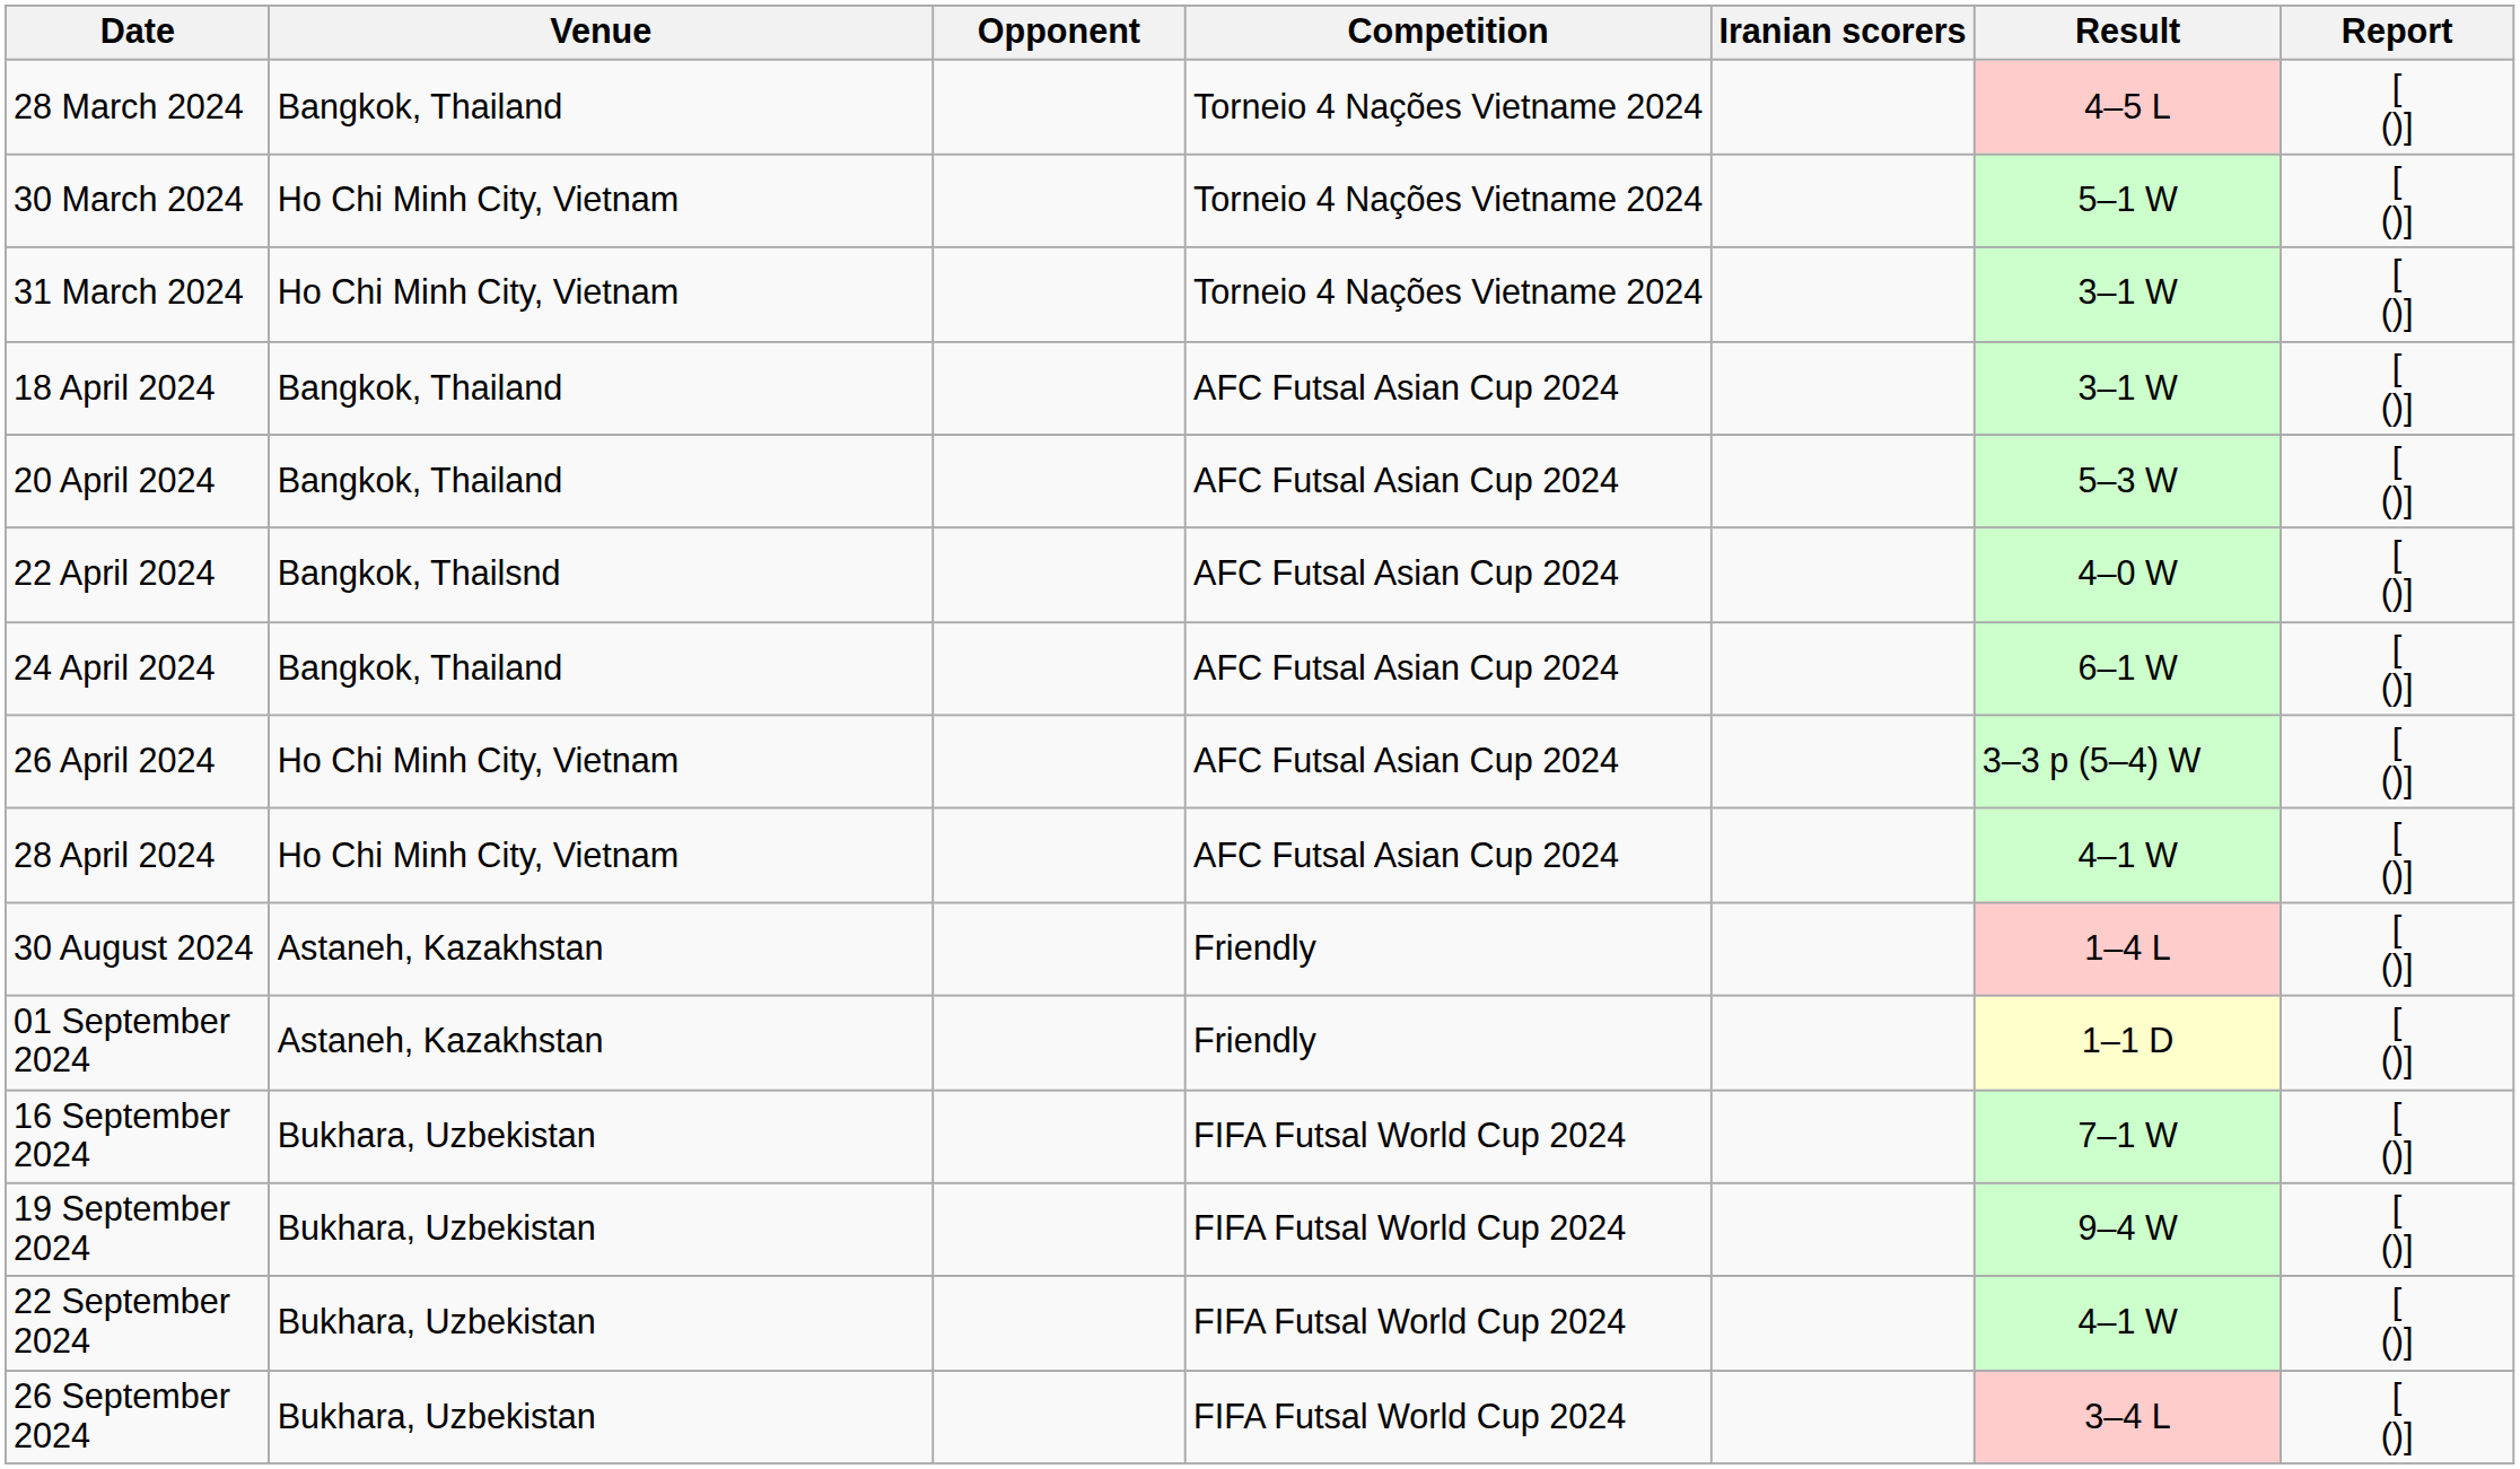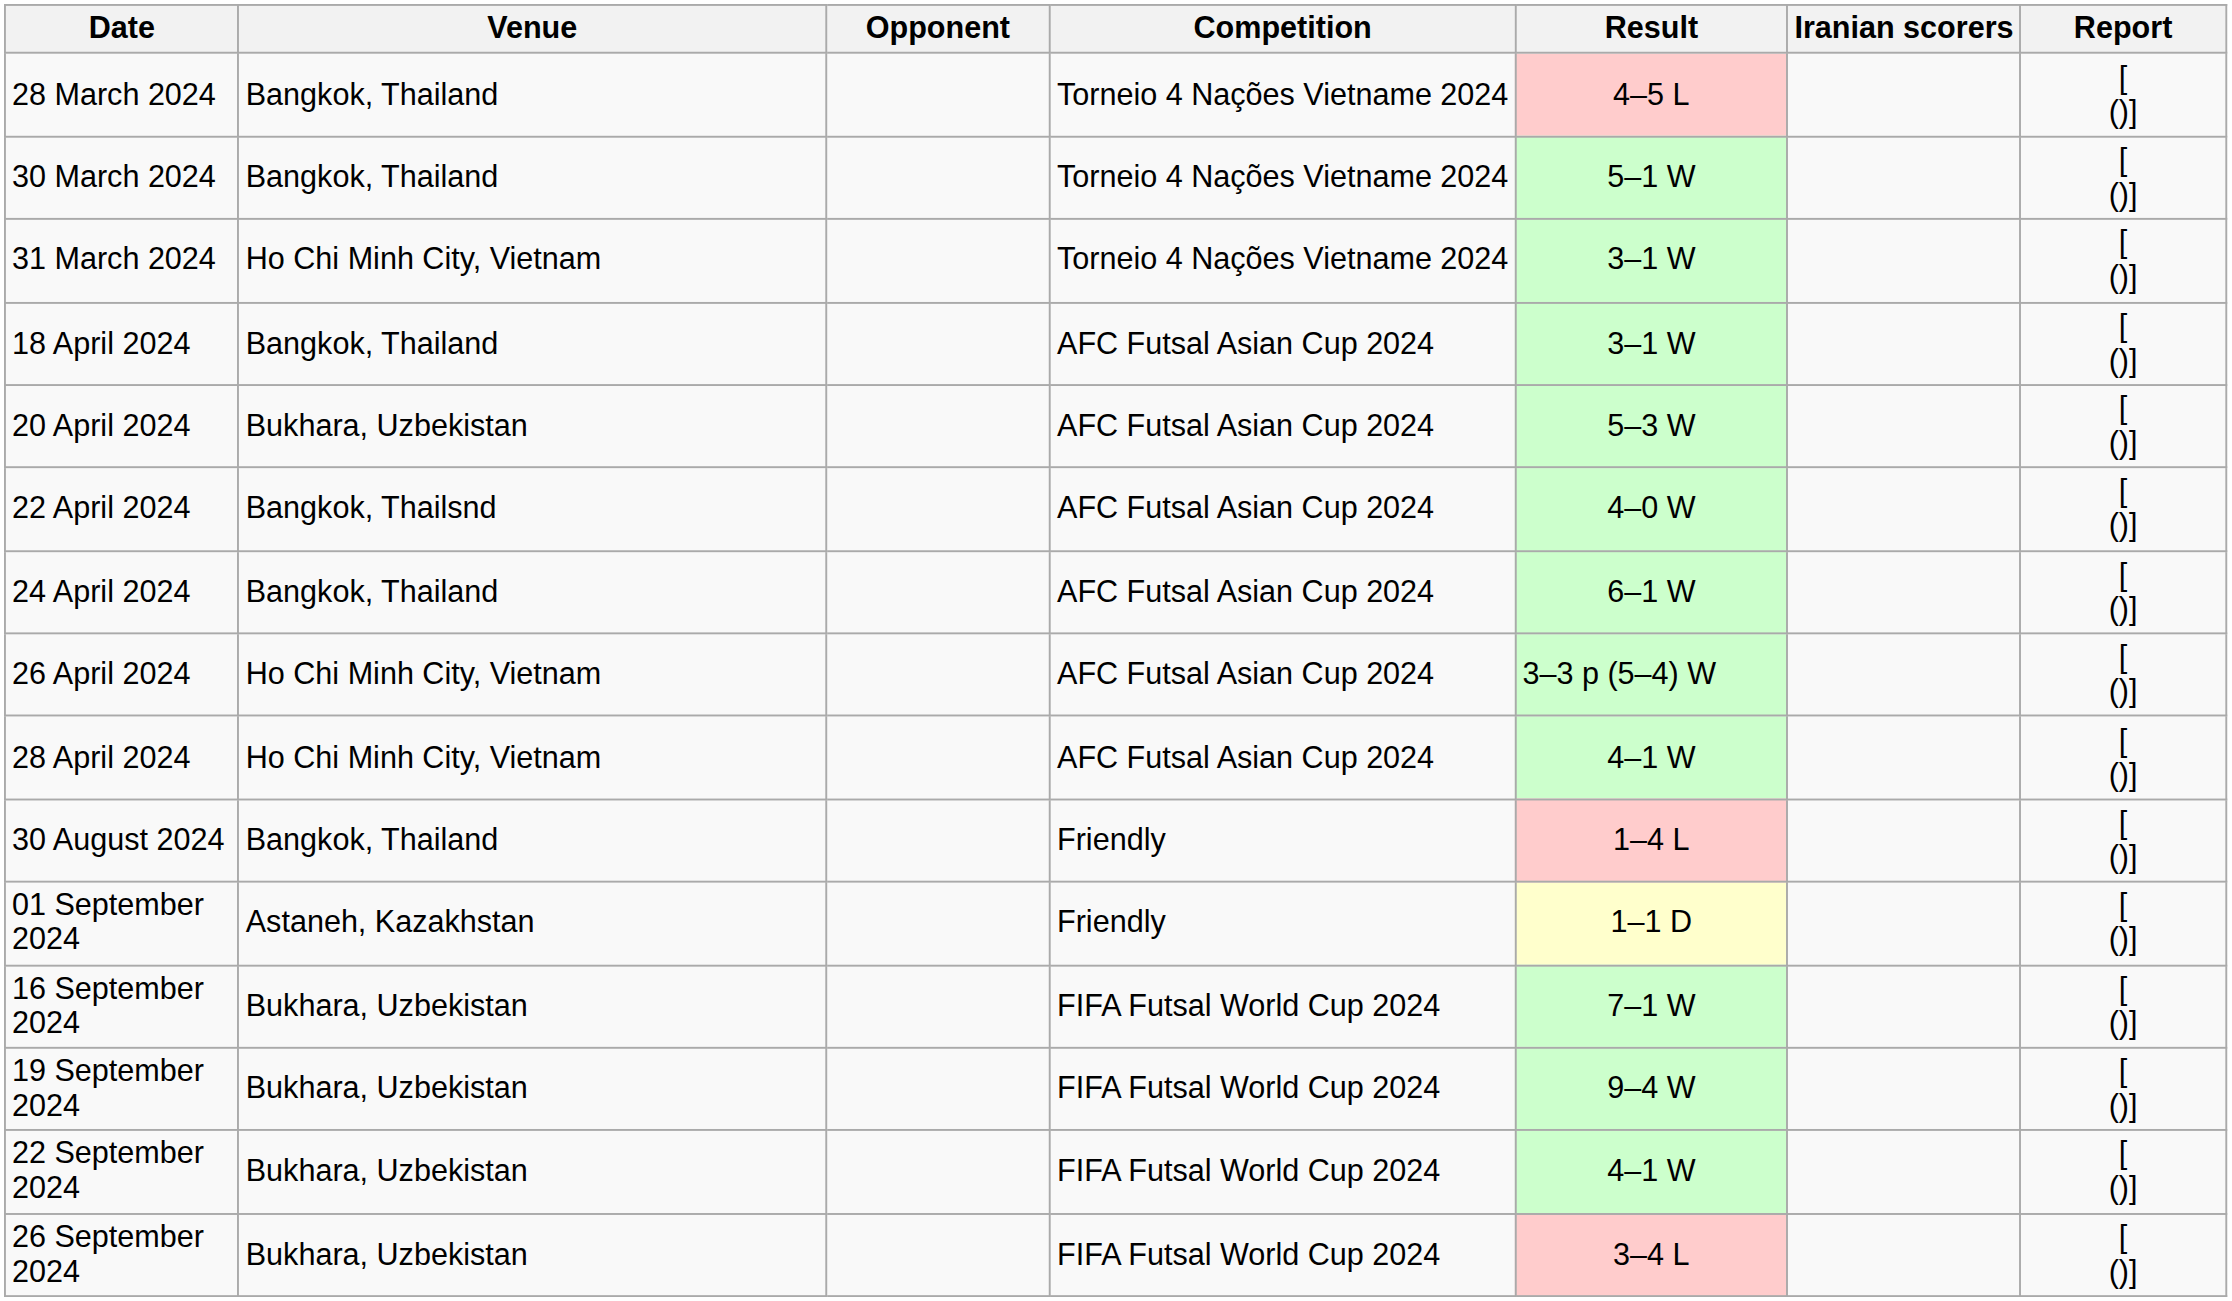 <table class="wikitable">
 <tr>
 <th width=115>Date</th>
 <th width=300>Venue</th>
 <th width=110>Opponent</th>
 <th>Competition</th>
+<th width=135>Result</th>
 <th>Iranian scorers</th>
-<th width=135>Result</th>
 <th width=100>Report</th>
 </tr>
 <tr>
 <td>28 March 2024</td>
 <td>Bangkok, Thailand</td>
 <td></td>
 <td>Torneio 4 Nações Vietname 2024</td>
+<td bgcolor=FFCCCC align=center>4–5 L</td>
 <td></td>
-<td bgcolor=FFCCCC align=center>4–5 L</td>
 <td align=center>[ <br> ()]</td>
 </tr>
 <tr>
 <td>30 March 2024</td>
-<td>Ho Chi Minh City, Vietnam</td>
+<td>Bangkok, Thailand</td>
 <td></td>
 <td>Torneio 4 Nações Vietname 2024</td>
+<td bgcolor=CCFFCC align=center>5–1 W</td>
 <td></td>
-<td bgcolor=CCFFCC align=center>5–1 W</td>
 <td align=center>[ <br> ()]</td>
 </tr>
 <tr>
 <td>31 March 2024</td>
 <td>Ho Chi Minh City, Vietnam</td>
 <td></td>
 <td>Torneio 4 Nações Vietname 2024</td>
+<td bgcolor=CCFFCC align=center>3–1 W</td>
 <td></td>
-<td bgcolor=CCFFCC align=center>3–1 W</td>
 <td align=center>[ <br> ()]</td>
 </tr>
 <tr>
 <td>18 April 2024</td>
 <td>Bangkok, Thailand</td>
 <td></td>
 <td>AFC Futsal Asian Cup 2024</td>
+<td bgcolor=CCFFCC align=center>3–1 W</td>
 <td></td>
-<td bgcolor=CCFFCC align=center>3–1 W</td>
 <td align=center>[ <br> ()]</td>
 </tr>
 <tr>
 <td>20 April 2024</td>
-<td>Bangkok, Thailand</td>
+<td>Bukhara, Uzbekistan</td>
 <td></td>
 <td>AFC Futsal Asian Cup 2024</td>
+<td bgcolor=CCFFCC align=center>5–3 W</td>
 <td></td>
-<td bgcolor=CCFFCC align=center>5–3 W</td>
 <td align=center>[ <br> ()]</td>
 </tr>
 <tr>
 <td>22 April 2024</td>
 <td>Bangkok, Thailsnd</td>
 <td></td>
 <td>AFC Futsal Asian Cup 2024</td>
+<td bgcolor=CCFFCC align=center>4–0 W</td>
 <td></td>
-<td bgcolor=CCFFCC align=center>4–0 W</td>
 <td align=center>[ <br> ()]</td>
 </tr>
 <tr>
 <td>24 April 2024</td>
 <td>Bangkok, Thailand</td>
 <td></td>
 <td>AFC Futsal Asian Cup 2024</td>
+<td bgcolor=CCFFCC align=center>6–1 W</td>
 <td></td>
-<td bgcolor=CCFFCC align=center>6–1 W</td>
 <td align=center>[ <br> ()]</td>
 </tr>
 <tr>
 <td>26 April 2024</td>
 <td>Ho Chi Minh City, Vietnam</td>
 <td></td>
 <td>AFC Futsal Asian Cup 2024</td>
+<td bgcolor=ccffcc aligb=center>3–3 p (5–4) W</td>
 <td></td>
-<td bgcolor=ccffcc aligb=center>3–3 p (5–4) W</td>
 <td align=center>[ <br> ()]</td>
 </tr>
 <tr>
 <td>28 April 2024</td>
 <td>Ho Chi Minh City, Vietnam</td>
 <td></td>
 <td>AFC Futsal Asian Cup 2024</td>
+<td bgcolor=ccffcc align=center>4–1 W</td>
 <td></td>
-<td bgcolor=ccffcc align=center>4–1 W</td>
 <td align=center>[ <br> ()]</td>
 </tr>
 <tr>
 <td>30 August 2024</td>
-<td>Astaneh, Kazakhstan</td>
+<td>Bangkok, Thailand</td>
 <td></td>
 <td>Friendly</td>
+<td bgcolor=ffcccc align=center>1–4 L</td>
 <td></td>
-<td bgcolor=ffcccc align=center>1–4 L</td>
 <td align=center>[ <br> ()]</td>
 </tr>
 <tr>
 <td>01 September 2024</td>
 <td>Astaneh, Kazakhstan</td>
 <td></td>
 <td>Friendly</td>
+<td bgcolor=FFFFCC align=center>1–1 D</td>
 <td></td>
-<td bgcolor=FFFFCC align=center>1–1 D</td>
 <td align=center>[ <br> ()]</td>
 </tr>
 <tr>
 <td>16 September 2024</td>
 <td>Bukhara, Uzbekistan</td>
 <td></td>
 <td>FIFA Futsal World Cup 2024</td>
+<td bgcolor=ccffcc align=center>7–1 W</td>
 <td></td>
-<td bgcolor=ccffcc align=center>7–1 W</td>
 <td align=center>[ <br> ()]</td>
 </tr>
 <tr>
 <td>19 September 2024</td>
 <td>Bukhara, Uzbekistan</td>
 <td></td>
 <td>FIFA Futsal World Cup 2024</td>
+<td bgcolor=ccffcc align=center>9–4 W</td>
 <td></td>
-<td bgcolor=ccffcc align=center>9–4 W</td>
 <td align=center>[ <br> ()]</td>
 </tr>
 <tr>
 <td>22 September 2024</td>
 <td>Bukhara, Uzbekistan</td>
 <td></td>
 <td>FIFA Futsal World Cup 2024</td>
+<td bgcolor=ccffcc align=center>4–1 W</td>
 <td></td>
-<td bgcolor=ccffcc align=center>4–1 W</td>
 <td align=center>[ <br> ()]</td>
 </tr>
 <tr>
 <td>26 September 2024</td>
 <td>Bukhara, Uzbekistan</td>
 <td></td>
 <td>FIFA Futsal World Cup 2024</td>
+<td bgcolor=ffcccc align=center>3–4 L</td>
 <td></td>
-<td bgcolor=ffcccc align=center>3–4 L</td>
 <td align=center>[ <br> ()]</td>
 </tr>
 </table>
